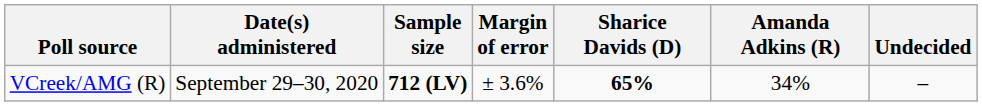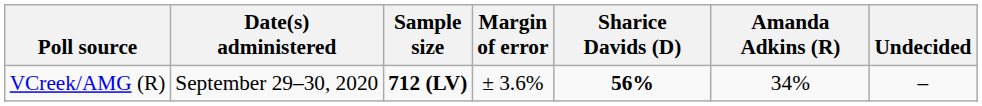 <table class="wikitable" style="font-size:90%;text-align:center;">
 <tr valign=bottom>
 <th>Poll source</th>
 <th>Date(s)<br>administered</th>
 <th>Sample<br>size</th>
 <th>Margin<br>of error</th>
 <th style="width:100px;">Sharice<br>Davids (D)</th>
 <th style="width:100px;">Amanda<br>Adkins (R)</th>
 <th>Undecided</th>
 </tr>
 <tr>
 <td style="text-align:left;"><a href='#'>VCreek/AMG</a> (R)</td>
 <td>September 29–30, 2020</td>
 <td><strong>712 (LV)</strong></td>
 <td>± 3.6%</td>
-<td><strong>65%</strong></td>
+<td><strong>56%</strong></td>
 <td>34%</td>
 <td>–</td>
 </tr>
 </table>
